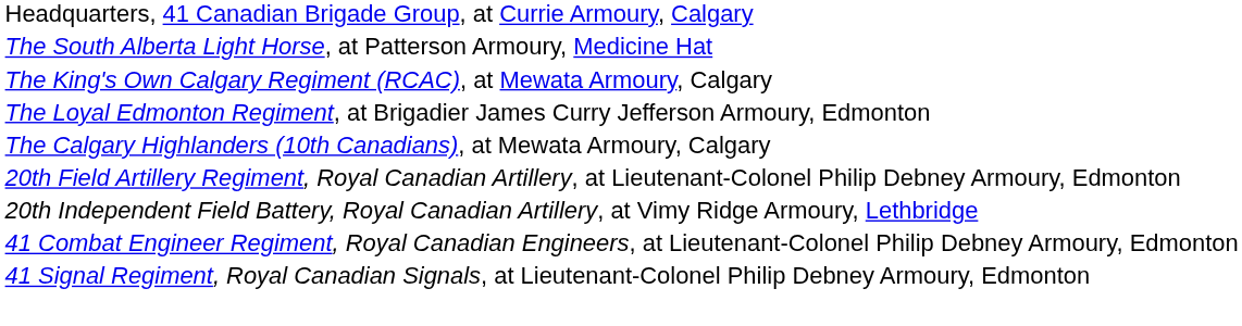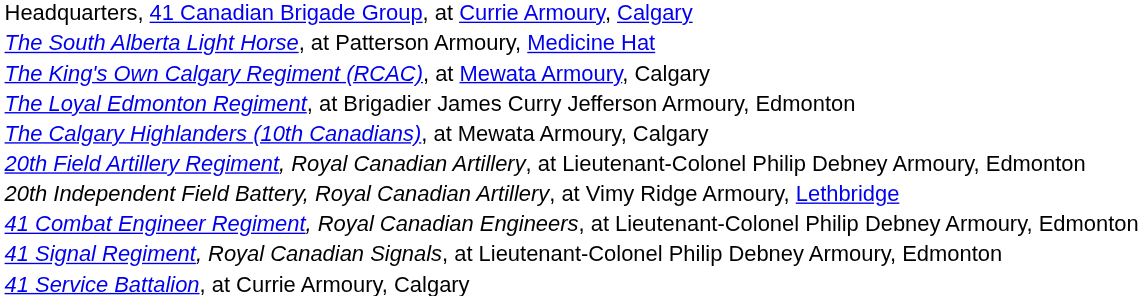 <table style="vertical-align:top">
 <tr>
 <td style="vertical-align:top;line-height: 5px"></td>
 <td>Headquarters, <a href='#'>41 Canadian Brigade Group</a>, at <a href='#'>Currie Armoury</a>, <a href='#'>Calgary</a></td>
 </tr>
 <tr>
 <td style="vertical-align:top;line-height: 5px"></td>
 <td><em><a href='#'>The South Alberta Light Horse</a></em>, at Patterson Armoury, <a href='#'>Medicine Hat</a></td>
 </tr>
 <tr>
 <td style="vertical-align:top;line-height: 5px"></td>
 <td><em><a href='#'>The King's Own Calgary Regiment (RCAC)</a></em>, at <a href='#'>Mewata Armoury</a>, Calgary</td>
 </tr>
 <tr>
 <td style="vertical-align:top;line-height: 5px"></td>
 <td><em><a href='#'>The Loyal Edmonton Regiment</a></em>, at Brigadier James Curry Jefferson Armoury, Edmonton</td>
 </tr>
 <tr>
 <td style="vertical-align:top;line-height: 5px"></td>
 <td><em><a href='#'>The Calgary Highlanders (10th Canadians)</a></em>, at Mewata Armoury, Calgary</td>
 </tr>
 <tr>
 <td style="vertical-align:top;line-height: 5px"></td>
 <td><em><a href='#'>20th Field Artillery Regiment</a>, Royal Canadian Artillery</em>, at Lieutenant-Colonel Philip Debney Armoury, Edmonton</td>
 </tr>
 <tr>
 <td style="vertical-align:top;line-height: 5px"></td>
 <td><em>20th Independent Field Battery, Royal Canadian Artillery</em>, at Vimy Ridge Armoury, <a href='#'>Lethbridge</a></td>
 </tr>
 <tr>
 <td style="vertical-align:top;line-height: 5px"></td>
 <td><em><a href='#'>41 Combat Engineer Regiment</a>, Royal Canadian Engineers</em>, at Lieutenant-Colonel Philip Debney Armoury, Edmonton</td>
 </tr>
 <tr>
 <td style="vertical-align:top;line-height: 5px"></td>
 <td><em><a href='#'>41 Signal Regiment</a>, Royal Canadian Signals</em>, at Lieutenant-Colonel Philip Debney Armoury, Edmonton</td>
 </tr>
+<tr>
+<td style="vertical-align:top;line-height: 5px"></td>
+<td><em><a href='#'>41 Service Battalion</a></em>, at Currie Armoury, Calgary</td>
+</tr>
 </table>
